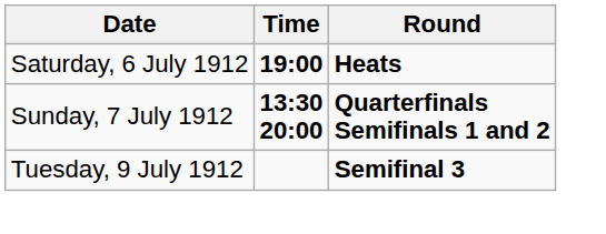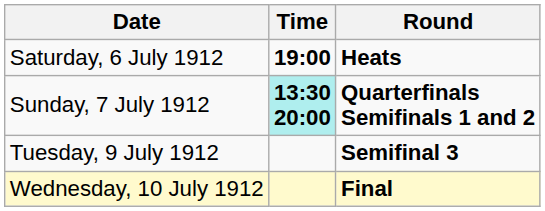 <table class="wikitable">
 <tr>
 <th>Date</th>
 <th>Time</th>
 <th>Round</th>
 </tr>
 <tr>
 <td>Saturday, 6 July 1912</td>
 <td><strong>19:00</strong></td>
 <td><strong>Heats</strong></td>
 </tr>
 <tr>
 <td>Sunday, 7 July 1912</td>
-<td><strong>13:30</strong><br><strong>20:00</strong></td>
+<td style="background: paleturquoise;"><strong>13:30</strong><br><strong>20:00</strong></td>
 <td><strong>Quarterfinals</strong><br><strong>Semifinals 1 and 2</strong></td>
 </tr>
 <tr>
 <td>Tuesday, 9 July 1912</td>
 <td></td>
 <td><strong>Semifinal 3</strong></td>
 </tr>
+<tr style=background:lemonchiffon>
+<td>Wednesday, 10 July 1912</td>
+<td></td>
+<td><strong>Final</strong></td>
+</tr>
 </table>
